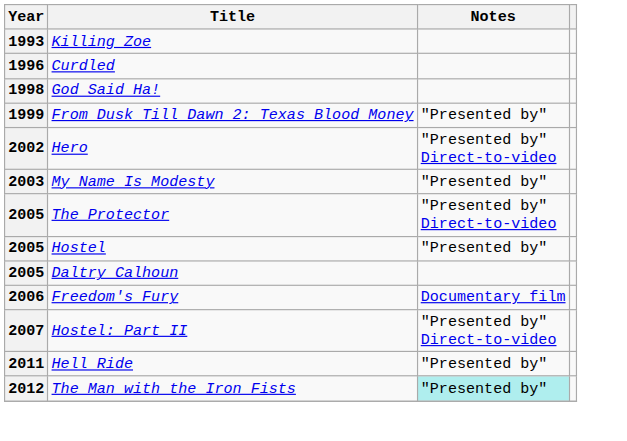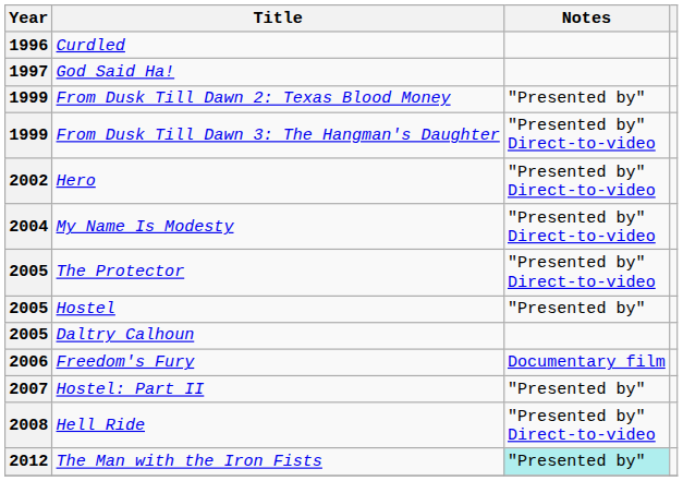 <table class="wikitable plainrowheaders sortable" style="margin-right: 0;">
 <tr>
 <th scope="col">Year</th>
 <th scope="col">Title</th>
 <th scope="col" class=unsortable>Notes</th>
 <th scope="col" class=unsortable></th>
 </tr>
 <tr>
-<th scope="row">1993</th>
-<td><em><a href='#'>Killing Zoe</a></em></td>
-<td></td>
-<td style="text-align: center;"></td>
-</tr>
-<tr>
 <th scope="row">1996</th>
 <td><em><a href='#'>Curdled</a></em></td>
 <td></td>
 <td style="text-align: center;"></td>
 </tr>
 <tr>
-<th scope="row">1998</th>
+<th scope="row">1997</th>
 <td><em><a href='#'>God Said Ha!</a></em></td>
 <td></td>
 <td style="text-align: center;"></td>
 </tr>
 <tr>
 <th scope="row">1999</th>
 <td><em><a href='#'>From Dusk Till Dawn 2: Texas Blood Money</a></em></td>
 <td>"Presented by"</td>
 <td style="text-align: center;"></td>
 </tr>
 <tr>
+<th scope="row">1999</th>
+<td><em><a href='#'>From Dusk Till Dawn 3: The Hangman's Daughter</a></em></td>
+<td>"Presented by"<br><a href='#'>Direct-to-video</a></td>
+<td style="text-align: center;"></td>
+</tr>
+<tr>
 <th scope="row">2002</th>
 <td><em><a href='#'>Hero</a></em></td>
 <td>"Presented by"<br><a href='#'>Direct-to-video</a></td>
 <td style="text-align: center;"></td>
 </tr>
 <tr>
-<th scope="row">2003</th>
+<th scope="row">2004</th>
 <td><em><a href='#'>My Name Is Modesty</a></em></td>
-<td>"Presented by"</td>
+<td>"Presented by"<br><a href='#'>Direct-to-video</a></td>
 <td style="text-align: center;"></td>
 </tr>
 <tr>
 <th scope="row">2005</th>
 <td><em><a href='#'>The Protector</a></em></td>
 <td>"Presented by"<br><a href='#'>Direct-to-video</a></td>
 <td style="text-align: center;"></td>
 </tr>
 <tr>
 <th scope="row">2005</th>
 <td><em><a href='#'>Hostel</a></em></td>
 <td>"Presented by"</td>
 <td style="text-align: center;"></td>
 </tr>
 <tr>
 <th scope="row">2005</th>
 <td><em><a href='#'>Daltry Calhoun</a></em></td>
 <td></td>
 <td style="text-align: center;"></td>
 </tr>
 <tr>
 <th scope="row">2006</th>
 <td><em><a href='#'>Freedom's Fury</a></em></td>
 <td><a href='#'>Documentary film</a></td>
 <td style="text-align: center;"></td>
 </tr>
 <tr>
 <th scope="row">2007</th>
 <td><em><a href='#'>Hostel: Part II</a></em></td>
-<td>"Presented by"<br><a href='#'>Direct-to-video</a></td>
+<td>"Presented by"</td>
 <td style="text-align: center;"></td>
 </tr>
 <tr>
-<th scope="row">2011</th>
+<th scope="row">2008</th>
 <td><em><a href='#'>Hell Ride</a></em></td>
-<td>"Presented by"</td>
+<td>"Presented by"<br><a href='#'>Direct-to-video</a></td>
 <td style="text-align: center;"></td>
 </tr>
 <tr>
 <th scope="row">2012</th>
 <td><em><a href='#'>The Man with the Iron Fists</a></em></td>
 <td style="background: paleturquoise;">"Presented by"</td>
 <td style="text-align: center;"></td>
 </tr>
 <tr>
 </tr>
 </table>
